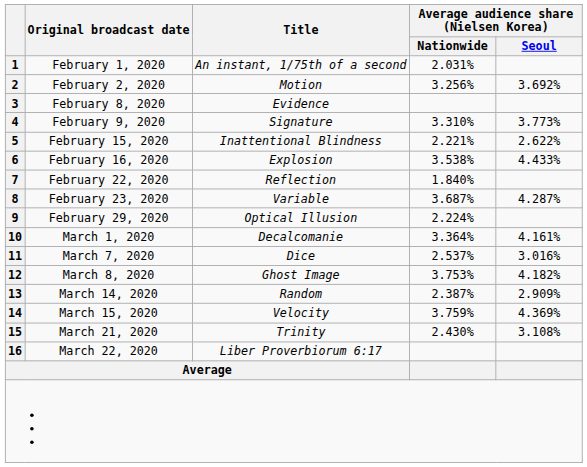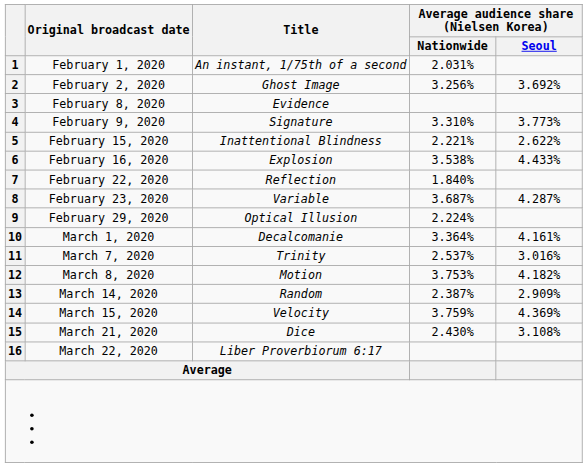 <table class="wikitable" style="text-align:center;max-width:750px; margin-left: auto; margin-right: auto; border: none;">
 <tr>
 </tr>
 <tr>
 <th rowspan="2"></th>
 <th rowspan="2">Original broadcast date</th>
 <th rowspan="2">Title</th>
 <th colspan="2">Average audience share<br>(Nielsen Korea)</th>
 </tr>
 <tr>
 <th width="90">Nationwide</th>
 <th width="90"><a href='#'>Seoul</a></th>
 </tr>
 <tr>
 <th>1</th>
 <td>February 1, 2020</td>
 <td><em>An instant, 1/75th of a second</em></td>
 <td>2.031%</td>
 <td></td>
 </tr>
 <tr>
 <th>2</th>
 <td>February 2, 2020</td>
-<td><em>Motion</em></td>
+<td><em>Ghost Image</em></td>
 <td>3.256%</td>
 <td>3.692%</td>
 </tr>
 <tr>
 <th>3</th>
 <td>February 8, 2020</td>
 <td><em>Evidence</em></td>
 <td></td>
 <td></td>
 </tr>
 <tr>
 <th>4</th>
 <td>February 9, 2020</td>
 <td><em>Signature</em></td>
 <td>3.310%</td>
 <td>3.773%</td>
 </tr>
 <tr>
 <th>5</th>
 <td>February 15, 2020</td>
 <td><em>Inattentional Blindness</em></td>
 <td>2.221%</td>
 <td>2.622%</td>
 </tr>
 <tr>
 <th>6</th>
 <td>February 16, 2020</td>
 <td><em>Explosion</em></td>
 <td>3.538%</td>
 <td>4.433%</td>
 </tr>
 <tr>
 <th>7</th>
 <td>February 22, 2020</td>
 <td><em>Reflection</em></td>
 <td>1.840%</td>
 <td></td>
 </tr>
 <tr>
 <th>8</th>
 <td>February 23, 2020</td>
 <td><em>Variable</em></td>
 <td>3.687%</td>
 <td>4.287%</td>
 </tr>
 <tr>
 <th>9</th>
 <td>February 29, 2020</td>
 <td><em>Optical Illusion</em></td>
 <td>2.224%</td>
 <td></td>
 </tr>
 <tr>
 <th>10</th>
 <td>March 1, 2020</td>
 <td><em>Decalcomanie</em></td>
 <td>3.364%</td>
 <td>4.161%</td>
 </tr>
 <tr>
 <th>11</th>
 <td>March 7, 2020</td>
-<td><em>Dice</em></td>
+<td><em>Trinity</em></td>
 <td>2.537%</td>
 <td>3.016%</td>
 </tr>
 <tr>
 <th>12</th>
 <td>March 8, 2020</td>
-<td><em>Ghost Image</em></td>
+<td><em>Motion</em></td>
 <td>3.753%</td>
 <td>4.182%</td>
 </tr>
 <tr>
 <th>13</th>
 <td>March 14, 2020</td>
 <td><em>Random</em></td>
 <td>2.387%</td>
 <td>2.909%</td>
 </tr>
 <tr>
 <th>14</th>
 <td>March 15, 2020</td>
 <td><em>Velocity</em></td>
 <td>3.759%</td>
 <td>4.369%</td>
 </tr>
 <tr>
 <th>15</th>
 <td>March 21, 2020</td>
-<td><em>Trinity</em></td>
+<td><em>Dice</em></td>
 <td>2.430%</td>
 <td>3.108%</td>
 </tr>
 <tr>
 <th>16</th>
 <td>March 22, 2020</td>
 <td><em>Liber Proverbiorum 6:17</em></td>
 <td></td>
 <td></td>
 </tr>
 <tr>
 <th colspan="3">Average</th>
 <th></th>
 <th></th>
 </tr>
 <tr>
 <td colspan="6"><br><ul><li></li><li></li><li></li></ul></td>
 </tr>
 </table>
